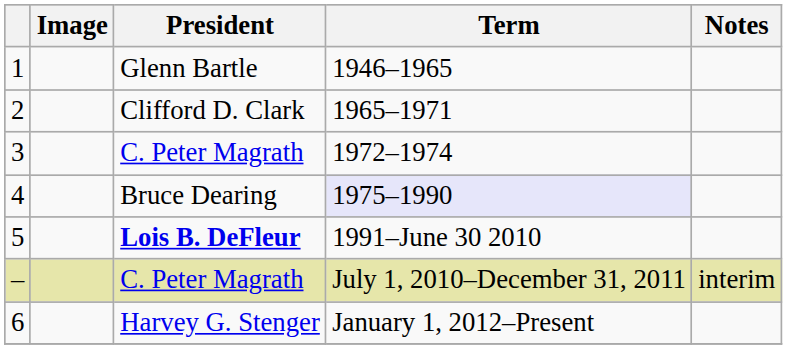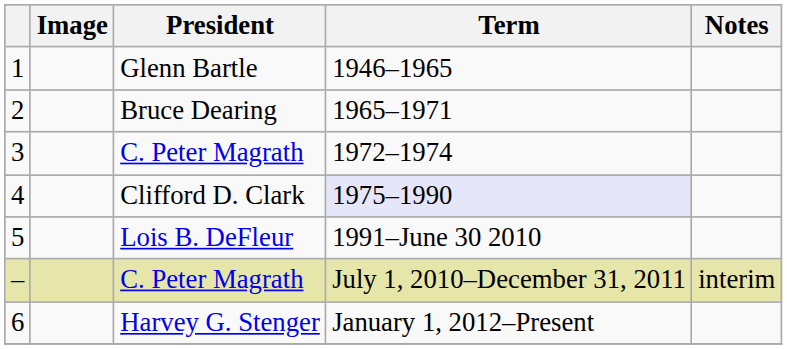 <table class="wikitable">
 <tr>
 <th></th>
 <th>Image</th>
 <th>President</th>
 <th>Term</th>
 <th>Notes</th>
 </tr>
 <tr>
 <td>1</td>
 <td></td>
 <td>Glenn Bartle</td>
 <td>1946–1965</td>
 <td></td>
 </tr>
 <tr>
 <td>2</td>
 <td></td>
-<td>Clifford D. Clark</td>
+<td>Bruce Dearing</td>
 <td>1965–1971</td>
 <td></td>
 </tr>
 <tr>
 <td>3</td>
 <td></td>
 <td><a href='#'>C. Peter Magrath</a></td>
 <td>1972–1974</td>
 <td></td>
 </tr>
 <tr>
 <td>4</td>
 <td></td>
-<td>Bruce Dearing</td>
+<td>Clifford D. Clark</td>
 <td style="background: lavender;">1975–1990</td>
 <td></td>
 </tr>
 <tr>
 <td>5</td>
 <td></td>
-<td><strong><a href='#'>Lois B. DeFleur</a></strong></td>
+<td><a href='#'>Lois B. DeFleur</a></td>
 <td>1991–June 30 2010</td>
 <td></td>
 </tr>
 <tr bgcolor="#e6e6aa">
 <td>–</td>
 <td></td>
 <td><a href='#'>C. Peter Magrath</a></td>
 <td>July 1, 2010–December 31, 2011</td>
 <td>interim</td>
 </tr>
 <tr>
 <td>6</td>
 <td></td>
 <td><a href='#'>Harvey G. Stenger</a></td>
 <td>January 1, 2012–Present</td>
 <td></td>
 </tr>
 <tr>
 </tr>
 </table>
